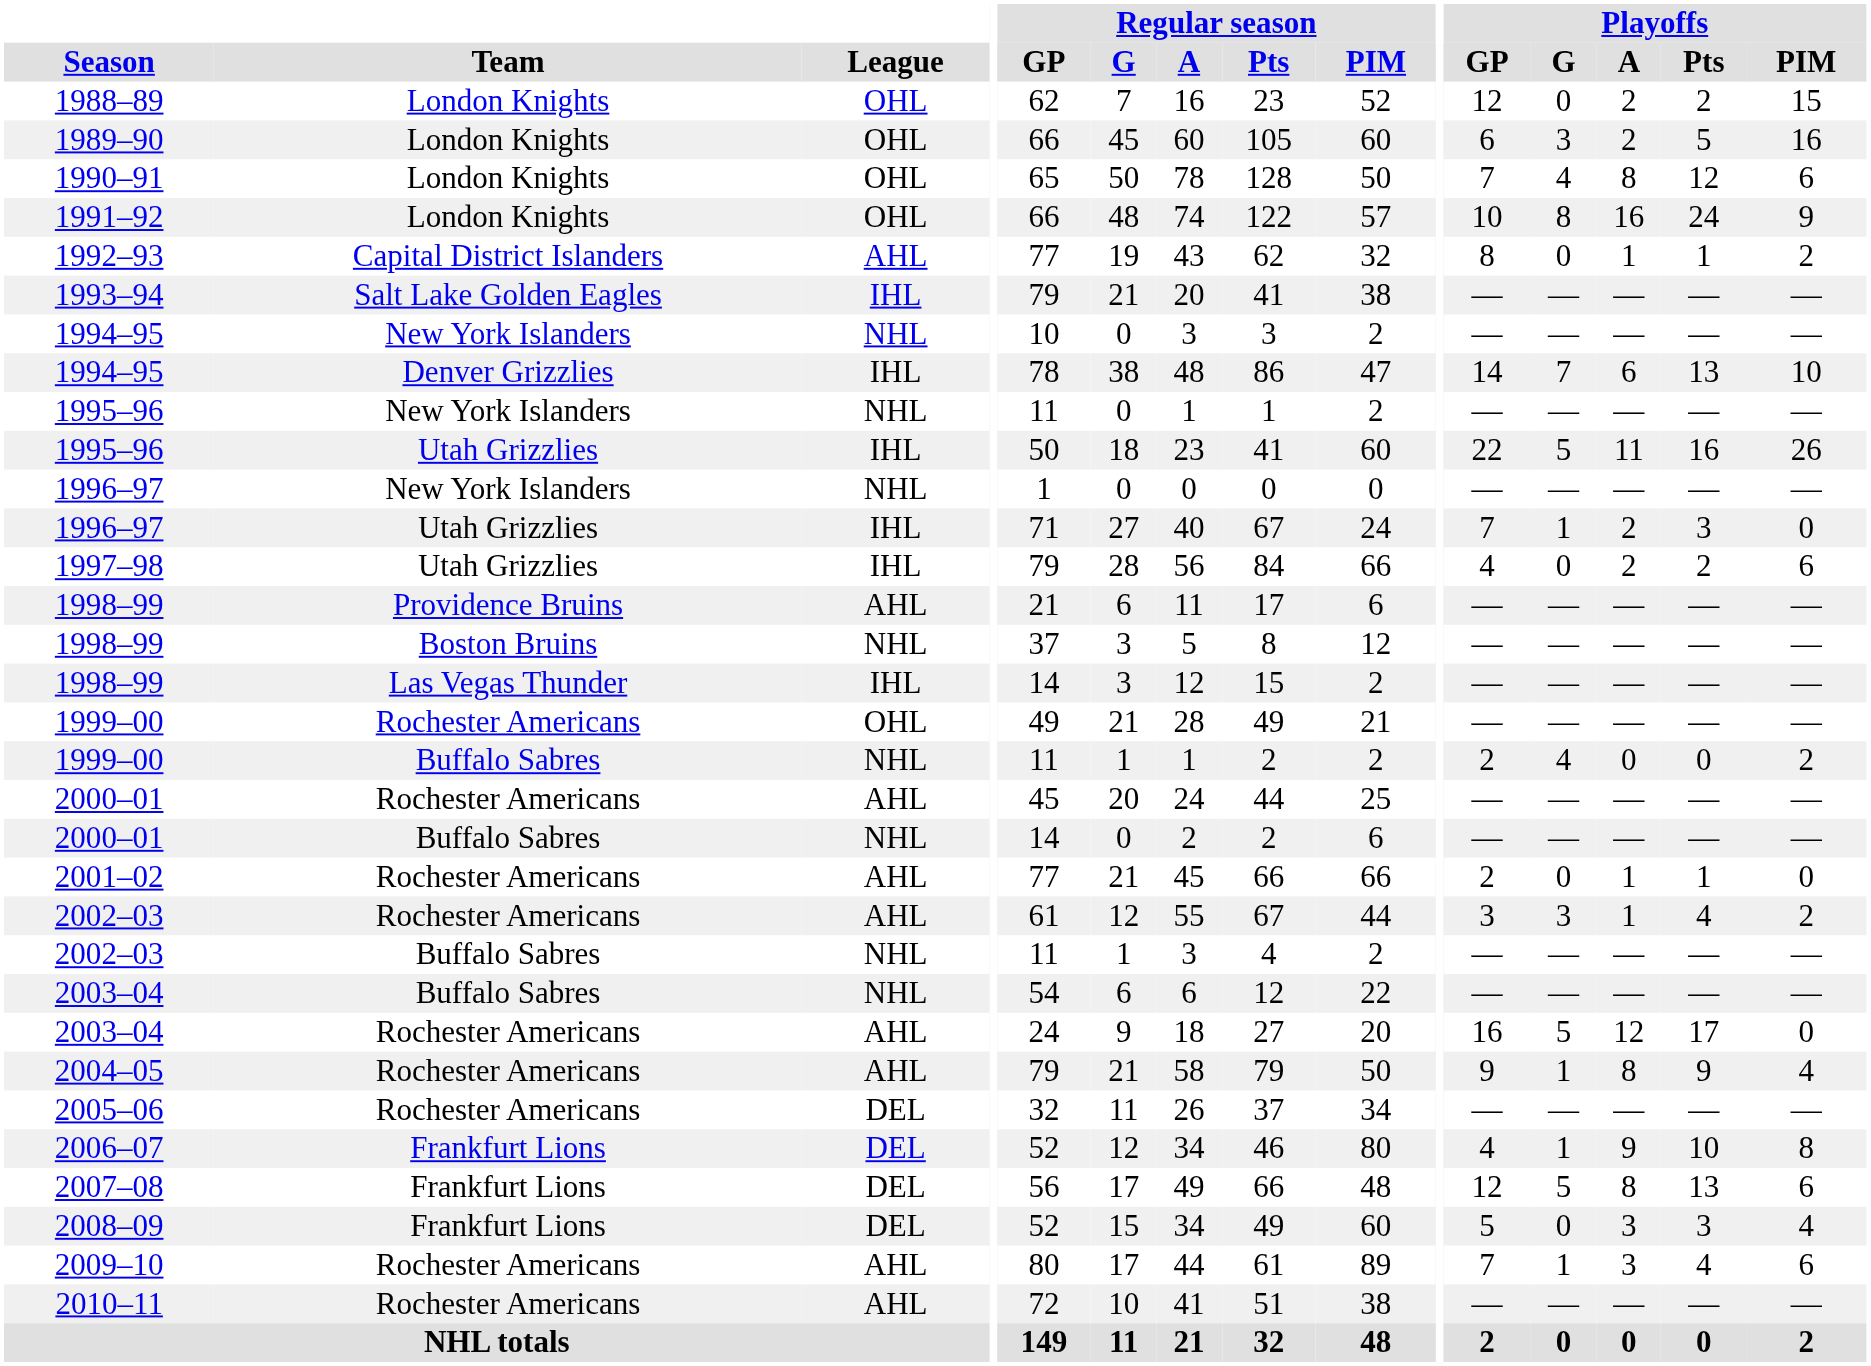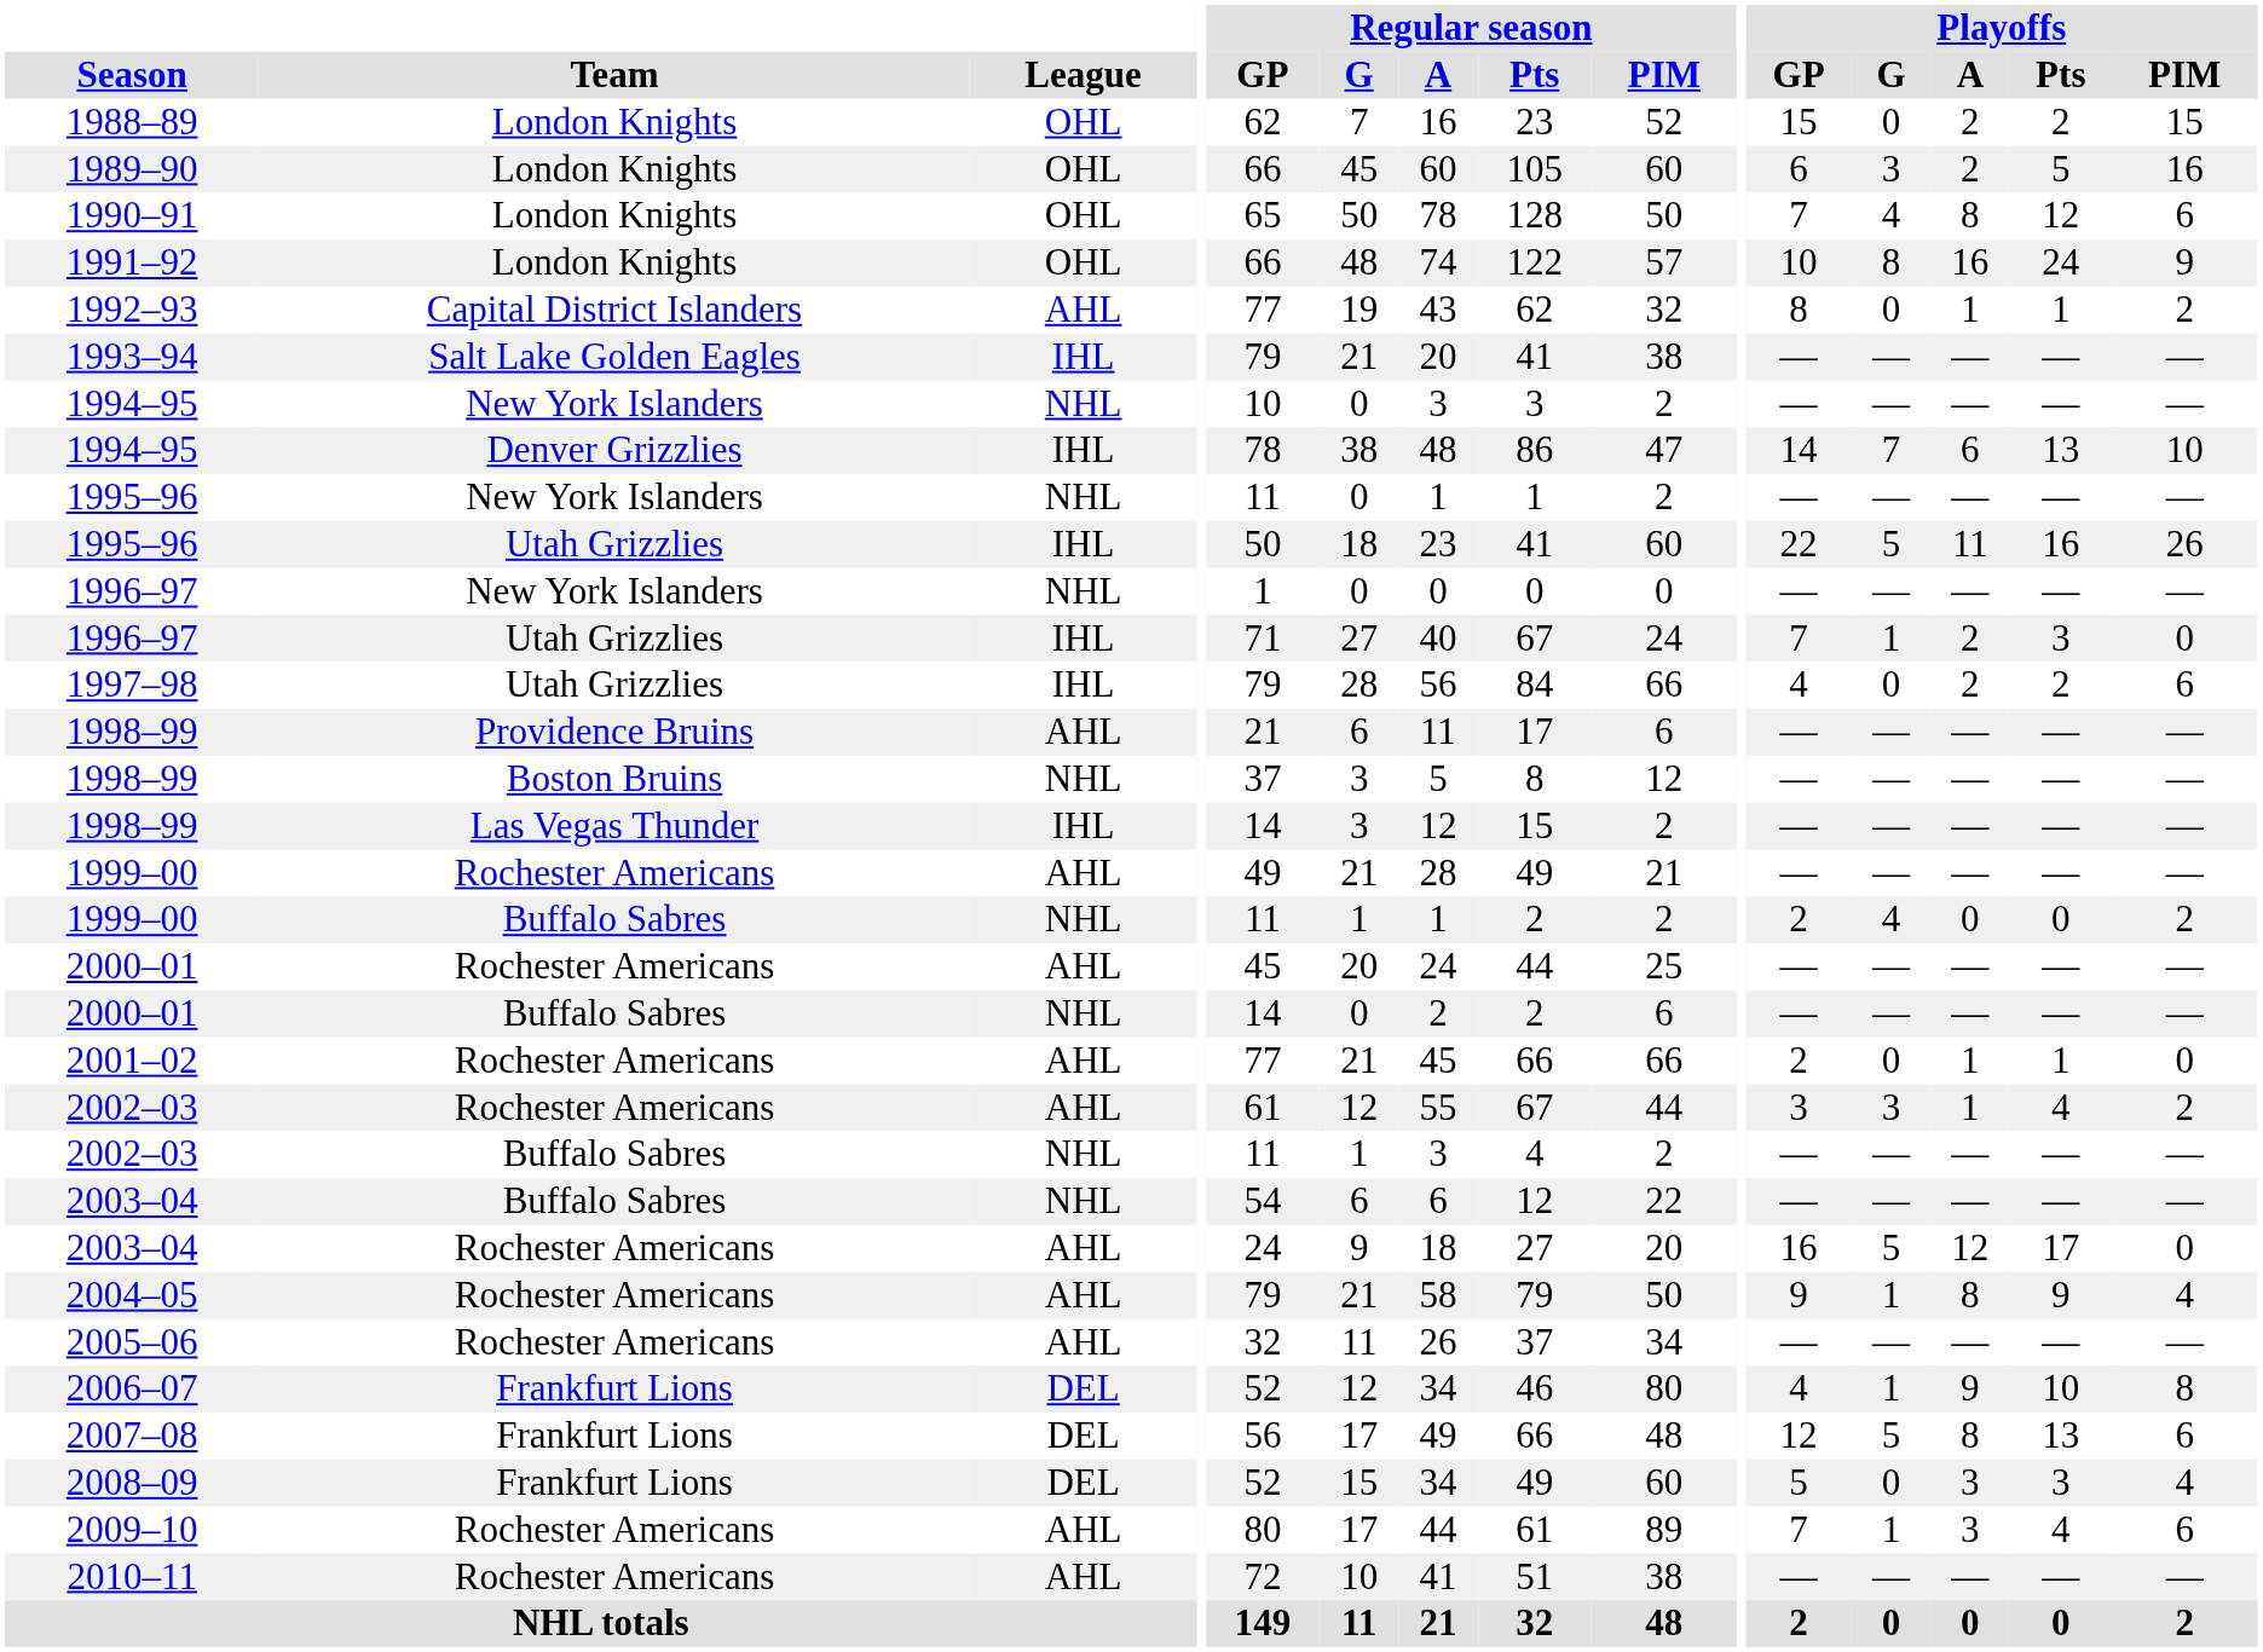 <table border="0" cellpadding="1" cellspacing="0" style="text-align:center; width:60em">
 <tr bgcolor="#e0e0e0">
 <th colspan="3" bgcolor="#ffffff"></th>
 <th rowspan="100" bgcolor="#ffffff"></th>
 <th colspan="5"><a href='#'>Regular season</a></th>
 <th rowspan="100" bgcolor="#ffffff"></th>
 <th colspan="5"><a href='#'>Playoffs</a></th>
 </tr>
 <tr bgcolor="#e0e0e0">
 <th><a href='#'>Season</a></th>
 <th>Team</th>
 <th>League</th>
 <th>GP</th>
 <th><a href='#'>G</a></th>
 <th><a href='#'>A</a></th>
 <th><a href='#'>Pts</a></th>
 <th><a href='#'>PIM</a></th>
 <th>GP</th>
 <th>G</th>
 <th>A</th>
 <th>Pts</th>
 <th>PIM</th>
 </tr>
 <tr>
 <td><a href='#'>1988–89</a></td>
 <td><a href='#'>London Knights</a></td>
 <td><a href='#'>OHL</a></td>
 <td>62</td>
 <td>7</td>
 <td>16</td>
 <td>23</td>
 <td>52</td>
-<td>12</td>
+<td>15</td>
 <td>0</td>
 <td>2</td>
 <td>2</td>
 <td>15</td>
 </tr>
 <tr bgcolor="#f0f0f0">
 <td><a href='#'>1989–90</a></td>
 <td>London Knights</td>
 <td>OHL</td>
 <td>66</td>
 <td>45</td>
 <td>60</td>
 <td>105</td>
 <td>60</td>
 <td>6</td>
 <td>3</td>
 <td>2</td>
 <td>5</td>
 <td>16</td>
 </tr>
 <tr>
 <td><a href='#'>1990–91</a></td>
 <td>London Knights</td>
 <td>OHL</td>
 <td>65</td>
 <td>50</td>
 <td>78</td>
 <td>128</td>
 <td>50</td>
 <td>7</td>
 <td>4</td>
 <td>8</td>
 <td>12</td>
 <td>6</td>
 </tr>
 <tr bgcolor="#f0f0f0">
 <td><a href='#'>1991–92</a></td>
 <td>London Knights</td>
 <td>OHL</td>
 <td>66</td>
 <td>48</td>
 <td>74</td>
 <td>122</td>
 <td>57</td>
 <td>10</td>
 <td>8</td>
 <td>16</td>
 <td>24</td>
 <td>9</td>
 </tr>
 <tr>
 <td><a href='#'>1992–93</a></td>
 <td><a href='#'>Capital District Islanders</a></td>
 <td><a href='#'>AHL</a></td>
 <td>77</td>
 <td>19</td>
 <td>43</td>
 <td>62</td>
 <td>32</td>
 <td>8</td>
 <td>0</td>
 <td>1</td>
 <td>1</td>
 <td>2</td>
 </tr>
 <tr bgcolor="#f0f0f0">
 <td><a href='#'>1993–94</a></td>
 <td><a href='#'>Salt Lake Golden Eagles</a></td>
 <td><a href='#'>IHL</a></td>
 <td>79</td>
 <td>21</td>
 <td>20</td>
 <td>41</td>
 <td>38</td>
 <td>—</td>
 <td>—</td>
 <td>—</td>
 <td>—</td>
 <td>—</td>
 </tr>
 <tr>
 <td><a href='#'>1994–95</a></td>
 <td><a href='#'>New York Islanders</a></td>
 <td><a href='#'>NHL</a></td>
 <td>10</td>
 <td>0</td>
 <td>3</td>
 <td>3</td>
 <td>2</td>
 <td>—</td>
 <td>—</td>
 <td>—</td>
 <td>—</td>
 <td>—</td>
 </tr>
 <tr bgcolor="#f0f0f0">
 <td><a href='#'>1994–95</a></td>
 <td><a href='#'>Denver Grizzlies</a></td>
 <td>IHL</td>
 <td>78</td>
 <td>38</td>
 <td>48</td>
 <td>86</td>
 <td>47</td>
 <td>14</td>
 <td>7</td>
 <td>6</td>
 <td>13</td>
 <td>10</td>
 </tr>
 <tr>
 <td><a href='#'>1995–96</a></td>
 <td>New York Islanders</td>
 <td>NHL</td>
 <td>11</td>
 <td>0</td>
 <td>1</td>
 <td>1</td>
 <td>2</td>
 <td>—</td>
 <td>—</td>
 <td>—</td>
 <td>—</td>
 <td>—</td>
 </tr>
 <tr bgcolor="#f0f0f0">
 <td><a href='#'>1995–96</a></td>
 <td><a href='#'>Utah Grizzlies</a></td>
 <td>IHL</td>
 <td>50</td>
 <td>18</td>
 <td>23</td>
 <td>41</td>
 <td>60</td>
 <td>22</td>
 <td>5</td>
 <td>11</td>
 <td>16</td>
 <td>26</td>
 </tr>
 <tr>
 <td><a href='#'>1996–97</a></td>
 <td>New York Islanders</td>
 <td>NHL</td>
 <td>1</td>
 <td>0</td>
 <td>0</td>
 <td>0</td>
 <td>0</td>
 <td>—</td>
 <td>—</td>
 <td>—</td>
 <td>—</td>
 <td>—</td>
 </tr>
 <tr bgcolor="#f0f0f0">
 <td><a href='#'>1996–97</a></td>
 <td>Utah Grizzlies</td>
 <td>IHL</td>
 <td>71</td>
 <td>27</td>
 <td>40</td>
 <td>67</td>
 <td>24</td>
 <td>7</td>
 <td>1</td>
 <td>2</td>
 <td>3</td>
 <td>0</td>
 </tr>
 <tr>
 <td><a href='#'>1997–98</a></td>
 <td>Utah Grizzlies</td>
 <td>IHL</td>
 <td>79</td>
 <td>28</td>
 <td>56</td>
 <td>84</td>
 <td>66</td>
 <td>4</td>
 <td>0</td>
 <td>2</td>
 <td>2</td>
 <td>6</td>
 </tr>
 <tr bgcolor="#f0f0f0">
 <td><a href='#'>1998–99</a></td>
 <td><a href='#'>Providence Bruins</a></td>
 <td>AHL</td>
 <td>21</td>
 <td>6</td>
 <td>11</td>
 <td>17</td>
 <td>6</td>
 <td>—</td>
 <td>—</td>
 <td>—</td>
 <td>—</td>
 <td>—</td>
 </tr>
 <tr>
 <td><a href='#'>1998–99</a></td>
 <td><a href='#'>Boston Bruins</a></td>
 <td>NHL</td>
 <td>37</td>
 <td>3</td>
 <td>5</td>
 <td>8</td>
 <td>12</td>
 <td>—</td>
 <td>—</td>
 <td>—</td>
 <td>—</td>
 <td>—</td>
 </tr>
 <tr bgcolor="#f0f0f0">
 <td><a href='#'>1998–99</a></td>
 <td><a href='#'>Las Vegas Thunder</a></td>
 <td>IHL</td>
 <td>14</td>
 <td>3</td>
 <td>12</td>
 <td>15</td>
 <td>2</td>
 <td>—</td>
 <td>—</td>
 <td>—</td>
 <td>—</td>
 <td>—</td>
 </tr>
 <tr>
 <td><a href='#'>1999–00</a></td>
 <td><a href='#'>Rochester Americans</a></td>
-<td>OHL</td>
+<td>AHL</td>
 <td>49</td>
 <td>21</td>
 <td>28</td>
 <td>49</td>
 <td>21</td>
 <td>—</td>
 <td>—</td>
 <td>—</td>
 <td>—</td>
 <td>—</td>
 </tr>
 <tr bgcolor="#f0f0f0">
 <td><a href='#'>1999–00</a></td>
 <td><a href='#'>Buffalo Sabres</a></td>
 <td>NHL</td>
 <td>11</td>
 <td>1</td>
 <td>1</td>
 <td>2</td>
 <td>2</td>
 <td>2</td>
 <td>4</td>
 <td>0</td>
 <td>0</td>
 <td>2</td>
 </tr>
 <tr>
 <td><a href='#'>2000–01</a></td>
 <td>Rochester Americans</td>
 <td>AHL</td>
 <td>45</td>
 <td>20</td>
 <td>24</td>
 <td>44</td>
 <td>25</td>
 <td>—</td>
 <td>—</td>
 <td>—</td>
 <td>—</td>
 <td>—</td>
 </tr>
 <tr bgcolor="#f0f0f0">
 <td><a href='#'>2000–01</a></td>
 <td>Buffalo Sabres</td>
 <td>NHL</td>
 <td>14</td>
 <td>0</td>
 <td>2</td>
 <td>2</td>
 <td>6</td>
 <td>—</td>
 <td>—</td>
 <td>—</td>
 <td>—</td>
 <td>—</td>
 </tr>
 <tr>
 <td><a href='#'>2001–02</a></td>
 <td>Rochester Americans</td>
 <td>AHL</td>
 <td>77</td>
 <td>21</td>
 <td>45</td>
 <td>66</td>
 <td>66</td>
 <td>2</td>
 <td>0</td>
 <td>1</td>
 <td>1</td>
 <td>0</td>
 </tr>
 <tr bgcolor="#f0f0f0">
 <td><a href='#'>2002–03</a></td>
 <td>Rochester Americans</td>
 <td>AHL</td>
 <td>61</td>
 <td>12</td>
 <td>55</td>
 <td>67</td>
 <td>44</td>
 <td>3</td>
 <td>3</td>
 <td>1</td>
 <td>4</td>
 <td>2</td>
 </tr>
 <tr>
 <td><a href='#'>2002–03</a></td>
 <td>Buffalo Sabres</td>
 <td>NHL</td>
 <td>11</td>
 <td>1</td>
 <td>3</td>
 <td>4</td>
 <td>2</td>
 <td>—</td>
 <td>—</td>
 <td>—</td>
 <td>—</td>
 <td>—</td>
 </tr>
 <tr bgcolor="#f0f0f0">
 <td><a href='#'>2003–04</a></td>
 <td>Buffalo Sabres</td>
 <td>NHL</td>
 <td>54</td>
 <td>6</td>
 <td>6</td>
 <td>12</td>
 <td>22</td>
 <td>—</td>
 <td>—</td>
 <td>—</td>
 <td>—</td>
 <td>—</td>
 </tr>
 <tr>
 <td><a href='#'>2003–04</a></td>
 <td>Rochester Americans</td>
 <td>AHL</td>
 <td>24</td>
 <td>9</td>
 <td>18</td>
 <td>27</td>
 <td>20</td>
 <td>16</td>
 <td>5</td>
 <td>12</td>
 <td>17</td>
 <td>0</td>
 </tr>
 <tr bgcolor="#f0f0f0">
 <td><a href='#'>2004–05</a></td>
 <td>Rochester Americans</td>
 <td>AHL</td>
 <td>79</td>
 <td>21</td>
 <td>58</td>
 <td>79</td>
 <td>50</td>
 <td>9</td>
 <td>1</td>
 <td>8</td>
 <td>9</td>
 <td>4</td>
 </tr>
 <tr>
 <td><a href='#'>2005–06</a></td>
 <td>Rochester Americans</td>
-<td>DEL</td>
+<td>AHL</td>
 <td>32</td>
 <td>11</td>
 <td>26</td>
 <td>37</td>
 <td>34</td>
 <td>—</td>
 <td>—</td>
 <td>—</td>
 <td>—</td>
 <td>—</td>
 </tr>
 <tr bgcolor="#f0f0f0">
 <td><a href='#'>2006–07</a></td>
 <td><a href='#'>Frankfurt Lions</a></td>
 <td><a href='#'>DEL</a></td>
 <td>52</td>
 <td>12</td>
 <td>34</td>
 <td>46</td>
 <td>80</td>
 <td>4</td>
 <td>1</td>
 <td>9</td>
 <td>10</td>
 <td>8</td>
 </tr>
 <tr>
 <td><a href='#'>2007–08</a></td>
 <td>Frankfurt Lions</td>
 <td>DEL</td>
 <td>56</td>
 <td>17</td>
 <td>49</td>
 <td>66</td>
 <td>48</td>
 <td>12</td>
 <td>5</td>
 <td>8</td>
 <td>13</td>
 <td>6</td>
 </tr>
 <tr bgcolor="#f0f0f0">
 <td><a href='#'>2008–09</a></td>
 <td>Frankfurt Lions</td>
 <td>DEL</td>
 <td>52</td>
 <td>15</td>
 <td>34</td>
 <td>49</td>
 <td>60</td>
 <td>5</td>
 <td>0</td>
 <td>3</td>
 <td>3</td>
 <td>4</td>
 </tr>
 <tr>
 <td><a href='#'>2009–10</a></td>
 <td>Rochester Americans</td>
 <td>AHL</td>
 <td>80</td>
 <td>17</td>
 <td>44</td>
 <td>61</td>
 <td>89</td>
 <td>7</td>
 <td>1</td>
 <td>3</td>
 <td>4</td>
 <td>6</td>
 </tr>
 <tr bgcolor="#f0f0f0">
 <td><a href='#'>2010–11</a></td>
 <td>Rochester Americans</td>
 <td>AHL</td>
 <td>72</td>
 <td>10</td>
 <td>41</td>
 <td>51</td>
 <td>38</td>
 <td>—</td>
 <td>—</td>
 <td>—</td>
 <td>—</td>
 <td>—</td>
 </tr>
 <tr bgcolor="#e0e0e0">
 <th colspan="3">NHL totals</th>
 <th>149</th>
 <th>11</th>
 <th>21</th>
 <th>32</th>
 <th>48</th>
 <th>2</th>
 <th>0</th>
 <th>0</th>
 <th>0</th>
 <th>2</th>
 </tr>
 </table>
